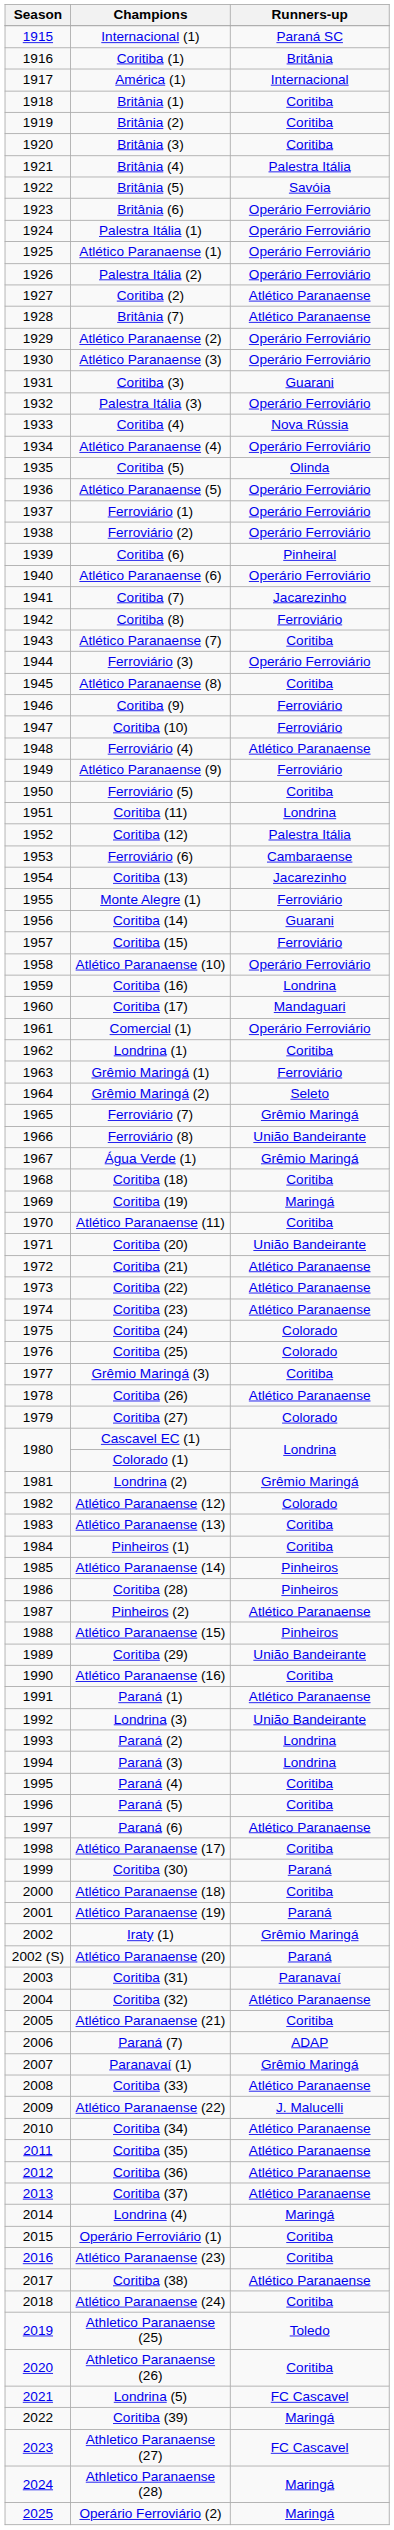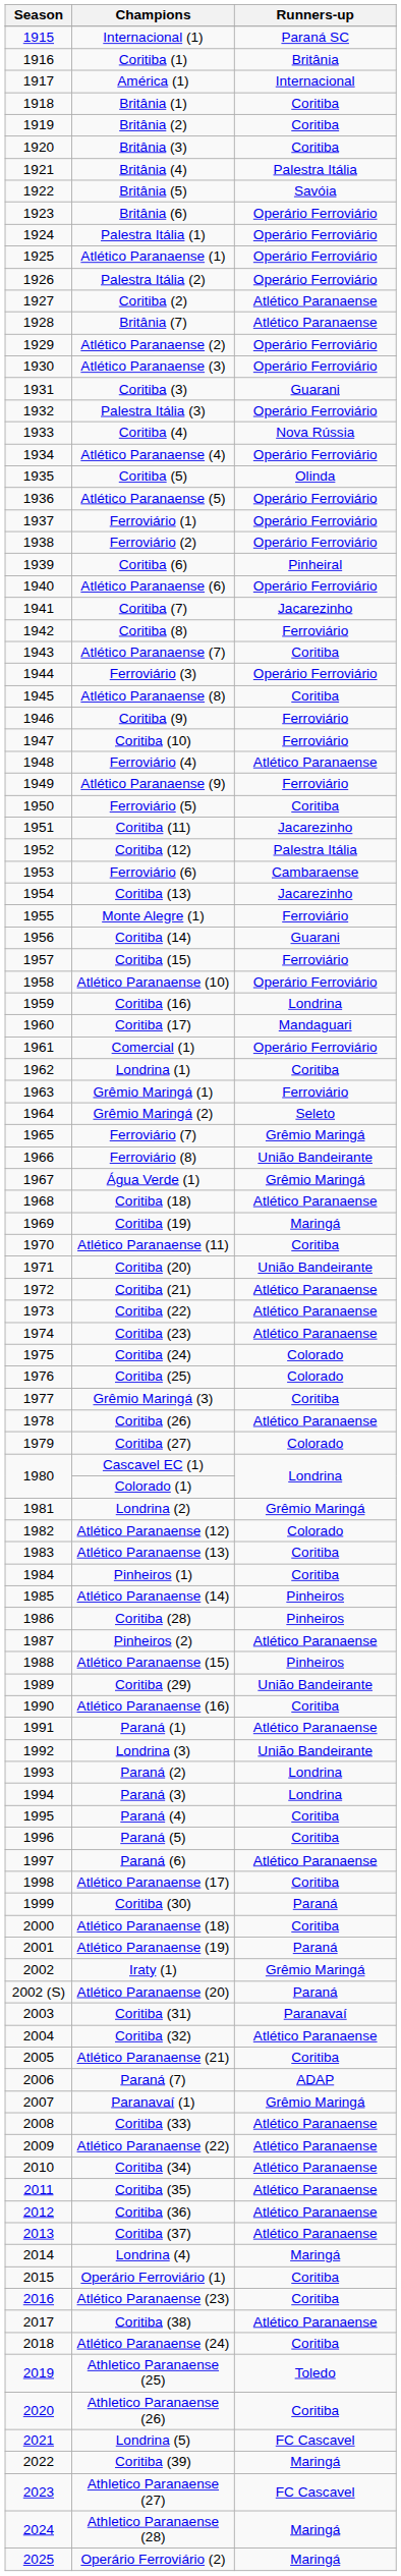 <table class="wikitable" style="text-align:center; margin-left:1em;">
 <tr>
 <th style="width:70px">Season</th>
 <th style="width:180px">Champions</th>
 <th style="width:180px">Runners-up</th>
 </tr>
 <tr>
 </tr>
 <tr>
 <td><a href='#'>1915</a></td>
 <td><a href='#'>Internacional</a> (1)</td>
 <td><a href='#'>Paraná SC</a></td>
 </tr>
 <tr>
 <td>1916</td>
 <td><a href='#'>Coritiba</a> (1)</td>
 <td><a href='#'>Britânia</a></td>
 </tr>
 <tr>
 <td>1917</td>
 <td><a href='#'>América</a> (1)</td>
 <td><a href='#'>Internacional</a></td>
 </tr>
 <tr>
 <td>1918</td>
 <td><a href='#'>Britânia</a> (1)</td>
 <td><a href='#'>Coritiba</a></td>
 </tr>
 <tr>
 <td>1919</td>
 <td><a href='#'>Britânia</a> (2)</td>
 <td><a href='#'>Coritiba</a></td>
 </tr>
 <tr>
 <td>1920</td>
 <td><a href='#'>Britânia</a> (3)</td>
 <td><a href='#'>Coritiba</a></td>
 </tr>
 <tr>
 <td>1921</td>
 <td><a href='#'>Britânia</a> (4)</td>
 <td><a href='#'>Palestra Itália</a></td>
 </tr>
 <tr>
 <td>1922</td>
 <td><a href='#'>Britânia</a> (5)</td>
 <td><a href='#'>Savóia</a></td>
 </tr>
 <tr>
 <td>1923</td>
 <td><a href='#'>Britânia</a> (6)</td>
 <td><a href='#'>Operário Ferroviário</a></td>
 </tr>
 <tr>
 <td>1924</td>
 <td><a href='#'>Palestra Itália</a> (1)</td>
 <td><a href='#'>Operário Ferroviário</a></td>
 </tr>
 <tr>
 <td>1925</td>
 <td><a href='#'>Atlético Paranaense</a> (1)</td>
 <td><a href='#'>Operário Ferroviário</a></td>
 </tr>
 <tr>
 <td>1926</td>
 <td><a href='#'>Palestra Itália</a> (2)</td>
 <td><a href='#'>Operário Ferroviário</a></td>
 </tr>
 <tr>
 <td>1927</td>
 <td><a href='#'>Coritiba</a> (2)</td>
 <td><a href='#'>Atlético Paranaense</a></td>
 </tr>
 <tr>
 <td>1928</td>
 <td><a href='#'>Britânia</a> (7)</td>
 <td><a href='#'>Atlético Paranaense</a></td>
 </tr>
 <tr>
 <td>1929</td>
 <td><a href='#'>Atlético Paranaense</a> (2)</td>
 <td><a href='#'>Operário Ferroviário</a></td>
 </tr>
 <tr>
 <td>1930</td>
 <td><a href='#'>Atlético Paranaense</a> (3)</td>
 <td><a href='#'>Operário Ferroviário</a></td>
 </tr>
 <tr>
 <td>1931</td>
 <td><a href='#'>Coritiba</a> (3)</td>
 <td><a href='#'>Guarani</a></td>
 </tr>
 <tr>
 <td>1932</td>
 <td><a href='#'>Palestra Itália</a> (3)</td>
 <td><a href='#'>Operário Ferroviário</a></td>
 </tr>
 <tr>
 <td>1933</td>
 <td><a href='#'>Coritiba</a> (4)</td>
 <td><a href='#'>Nova Rússia</a></td>
 </tr>
 <tr>
 <td>1934</td>
 <td><a href='#'>Atlético Paranaense</a> (4)</td>
 <td><a href='#'>Operário Ferroviário</a></td>
 </tr>
 <tr>
 <td>1935</td>
 <td><a href='#'>Coritiba</a> (5)</td>
 <td><a href='#'>Olinda</a></td>
 </tr>
 <tr>
 <td>1936</td>
 <td><a href='#'>Atlético Paranaense</a> (5)</td>
 <td><a href='#'>Operário Ferroviário</a></td>
 </tr>
 <tr>
 <td>1937</td>
 <td><a href='#'>Ferroviário</a> (1)</td>
 <td><a href='#'>Operário Ferroviário</a></td>
 </tr>
 <tr>
 <td>1938</td>
 <td><a href='#'>Ferroviário</a> (2)</td>
 <td><a href='#'>Operário Ferroviário</a></td>
 </tr>
 <tr>
 <td>1939</td>
 <td><a href='#'>Coritiba</a> (6)</td>
 <td><a href='#'>Pinheiral</a></td>
 </tr>
 <tr>
 <td>1940</td>
 <td><a href='#'>Atlético Paranaense</a> (6)</td>
 <td><a href='#'>Operário Ferroviário</a></td>
 </tr>
 <tr>
 <td>1941</td>
 <td><a href='#'>Coritiba</a> (7)</td>
 <td><a href='#'>Jacarezinho</a></td>
 </tr>
 <tr>
 <td>1942</td>
 <td><a href='#'>Coritiba</a> (8)</td>
 <td><a href='#'>Ferroviário</a></td>
 </tr>
 <tr>
 <td>1943</td>
 <td><a href='#'>Atlético Paranaense</a> (7)</td>
 <td><a href='#'>Coritiba</a></td>
 </tr>
 <tr>
 <td>1944</td>
 <td><a href='#'>Ferroviário</a> (3)</td>
 <td><a href='#'>Operário Ferroviário</a></td>
 </tr>
 <tr>
 <td>1945</td>
 <td><a href='#'>Atlético Paranaense</a> (8)</td>
 <td><a href='#'>Coritiba</a></td>
 </tr>
 <tr>
 <td>1946</td>
 <td><a href='#'>Coritiba</a> (9)</td>
 <td><a href='#'>Ferroviário</a></td>
 </tr>
 <tr>
 <td>1947</td>
 <td><a href='#'>Coritiba</a> (10)</td>
 <td><a href='#'>Ferroviário</a></td>
 </tr>
 <tr>
 <td>1948</td>
 <td><a href='#'>Ferroviário</a> (4)</td>
 <td><a href='#'>Atlético Paranaense</a></td>
 </tr>
 <tr>
 <td>1949</td>
 <td><a href='#'>Atlético Paranaense</a> (9)</td>
 <td><a href='#'>Ferroviário</a></td>
 </tr>
 <tr>
 <td>1950</td>
 <td><a href='#'>Ferroviário</a> (5)</td>
 <td><a href='#'>Coritiba</a></td>
 </tr>
 <tr>
 <td>1951</td>
 <td><a href='#'>Coritiba</a> (11)</td>
-<td><a href='#'>Londrina</a></td>
+<td><a href='#'>Jacarezinho</a></td>
 </tr>
 <tr>
 <td>1952</td>
 <td><a href='#'>Coritiba</a> (12)</td>
 <td><a href='#'>Palestra Itália</a></td>
 </tr>
 <tr>
 <td>1953</td>
 <td><a href='#'>Ferroviário</a> (6)</td>
 <td><a href='#'>Cambaraense</a></td>
 </tr>
 <tr>
 <td>1954</td>
 <td><a href='#'>Coritiba</a> (13)</td>
 <td><a href='#'>Jacarezinho</a></td>
 </tr>
 <tr>
 <td>1955</td>
 <td><a href='#'>Monte Alegre</a> (1)</td>
 <td><a href='#'>Ferroviário</a></td>
 </tr>
 <tr>
 <td>1956</td>
 <td><a href='#'>Coritiba</a> (14)</td>
 <td><a href='#'>Guarani</a></td>
 </tr>
 <tr>
 <td>1957</td>
 <td><a href='#'>Coritiba</a> (15)</td>
 <td><a href='#'>Ferroviário</a></td>
 </tr>
 <tr>
 <td>1958</td>
 <td><a href='#'>Atlético Paranaense</a> (10)</td>
 <td><a href='#'>Operário Ferroviário</a></td>
 </tr>
 <tr>
 <td>1959</td>
 <td><a href='#'>Coritiba</a> (16)</td>
 <td><a href='#'>Londrina</a></td>
 </tr>
 <tr>
 <td>1960</td>
 <td><a href='#'>Coritiba</a> (17)</td>
 <td><a href='#'>Mandaguari</a></td>
 </tr>
 <tr>
 <td>1961</td>
 <td><a href='#'>Comercial</a> (1)</td>
 <td><a href='#'>Operário Ferroviário</a></td>
 </tr>
 <tr>
 <td>1962</td>
 <td><a href='#'>Londrina</a> (1)</td>
 <td><a href='#'>Coritiba</a></td>
 </tr>
 <tr>
 <td>1963</td>
 <td><a href='#'>Grêmio Maringá</a> (1)</td>
 <td><a href='#'>Ferroviário</a></td>
 </tr>
 <tr>
 <td>1964</td>
 <td><a href='#'>Grêmio Maringá</a> (2)</td>
 <td><a href='#'>Seleto</a></td>
 </tr>
 <tr>
 <td>1965</td>
 <td><a href='#'>Ferroviário</a> (7)</td>
 <td><a href='#'>Grêmio Maringá</a></td>
 </tr>
 <tr>
 <td>1966</td>
 <td><a href='#'>Ferroviário</a> (8)</td>
 <td><a href='#'>União Bandeirante</a></td>
 </tr>
 <tr>
 <td>1967</td>
 <td><a href='#'>Água Verde</a> (1)</td>
 <td><a href='#'>Grêmio Maringá</a></td>
 </tr>
 <tr>
 <td>1968</td>
 <td><a href='#'>Coritiba</a> (18)</td>
-<td><a href='#'>Coritiba</a></td>
+<td><a href='#'>Atlético Paranaense</a></td>
 </tr>
 <tr>
 <td>1969</td>
 <td><a href='#'>Coritiba</a> (19)</td>
 <td><a href='#'>Maringá</a></td>
 </tr>
 <tr>
 <td>1970</td>
 <td><a href='#'>Atlético Paranaense</a> (11)</td>
 <td><a href='#'>Coritiba</a></td>
 </tr>
 <tr>
 <td>1971</td>
 <td><a href='#'>Coritiba</a> (20)</td>
 <td><a href='#'>União Bandeirante</a></td>
 </tr>
 <tr>
 <td>1972</td>
 <td><a href='#'>Coritiba</a> (21)</td>
 <td><a href='#'>Atlético Paranaense</a></td>
 </tr>
 <tr>
 <td>1973</td>
 <td><a href='#'>Coritiba</a> (22)</td>
 <td><a href='#'>Atlético Paranaense</a></td>
 </tr>
 <tr>
 <td>1974</td>
 <td><a href='#'>Coritiba</a> (23)</td>
 <td><a href='#'>Atlético Paranaense</a></td>
 </tr>
 <tr>
 <td>1975</td>
 <td><a href='#'>Coritiba</a> (24)</td>
 <td><a href='#'>Colorado</a></td>
 </tr>
 <tr>
 <td>1976</td>
 <td><a href='#'>Coritiba</a> (25)</td>
 <td><a href='#'>Colorado</a></td>
 </tr>
 <tr>
 <td>1977</td>
 <td><a href='#'>Grêmio Maringá</a> (3)</td>
 <td><a href='#'>Coritiba</a></td>
 </tr>
 <tr>
 <td>1978</td>
 <td><a href='#'>Coritiba</a> (26)</td>
 <td><a href='#'>Atlético Paranaense</a></td>
 </tr>
 <tr>
 <td>1979</td>
 <td><a href='#'>Coritiba</a> (27)</td>
 <td><a href='#'>Colorado</a></td>
 </tr>
 <tr>
 <td rowspan="2">1980</td>
 <td><a href='#'>Cascavel EC</a> (1)</td>
 <td rowspan="2"><a href='#'>Londrina</a></td>
 </tr>
 <tr>
 <td><a href='#'>Colorado</a> (1)</td>
 </tr>
 <tr>
 <td>1981</td>
 <td><a href='#'>Londrina</a> (2)</td>
 <td><a href='#'>Grêmio Maringá</a></td>
 </tr>
 <tr>
 <td>1982</td>
 <td><a href='#'>Atlético Paranaense</a> (12)</td>
 <td><a href='#'>Colorado</a></td>
 </tr>
 <tr>
 <td>1983</td>
 <td><a href='#'>Atlético Paranaense</a> (13)</td>
 <td><a href='#'>Coritiba</a></td>
 </tr>
 <tr>
 <td>1984</td>
 <td><a href='#'>Pinheiros</a> (1)</td>
 <td><a href='#'>Coritiba</a></td>
 </tr>
 <tr>
 <td>1985</td>
 <td><a href='#'>Atlético Paranaense</a> (14)</td>
 <td><a href='#'>Pinheiros</a></td>
 </tr>
 <tr>
 <td>1986</td>
 <td><a href='#'>Coritiba</a> (28)</td>
 <td><a href='#'>Pinheiros</a></td>
 </tr>
 <tr>
 <td>1987</td>
 <td><a href='#'>Pinheiros</a> (2)</td>
 <td><a href='#'>Atlético Paranaense</a></td>
 </tr>
 <tr>
 <td>1988</td>
 <td><a href='#'>Atlético Paranaense</a> (15)</td>
 <td><a href='#'>Pinheiros</a></td>
 </tr>
 <tr>
 <td>1989</td>
 <td><a href='#'>Coritiba</a> (29)</td>
 <td><a href='#'>União Bandeirante</a></td>
 </tr>
 <tr>
 <td>1990</td>
 <td><a href='#'>Atlético Paranaense</a> (16)</td>
 <td><a href='#'>Coritiba</a></td>
 </tr>
 <tr>
 <td>1991</td>
 <td><a href='#'>Paraná</a> (1)</td>
 <td><a href='#'>Atlético Paranaense</a></td>
 </tr>
 <tr>
 <td>1992</td>
 <td><a href='#'>Londrina</a> (3)</td>
 <td><a href='#'>União Bandeirante</a></td>
 </tr>
 <tr>
 <td>1993</td>
 <td><a href='#'>Paraná</a> (2)</td>
 <td><a href='#'>Londrina</a></td>
 </tr>
 <tr>
 <td>1994</td>
 <td><a href='#'>Paraná</a> (3)</td>
 <td><a href='#'>Londrina</a></td>
 </tr>
 <tr>
 <td>1995</td>
 <td><a href='#'>Paraná</a> (4)</td>
 <td><a href='#'>Coritiba</a></td>
 </tr>
 <tr>
 <td>1996</td>
 <td><a href='#'>Paraná</a> (5)</td>
 <td><a href='#'>Coritiba</a></td>
 </tr>
 <tr>
 <td>1997</td>
 <td><a href='#'>Paraná</a> (6)</td>
 <td><a href='#'>Atlético Paranaense</a></td>
 </tr>
 <tr>
 <td>1998</td>
 <td><a href='#'>Atlético Paranaense</a> (17)</td>
 <td><a href='#'>Coritiba</a></td>
 </tr>
 <tr>
 <td>1999</td>
 <td><a href='#'>Coritiba</a> (30)</td>
 <td><a href='#'>Paraná</a></td>
 </tr>
 <tr>
 <td>2000</td>
 <td><a href='#'>Atlético Paranaense</a> (18)</td>
 <td><a href='#'>Coritiba</a></td>
 </tr>
 <tr>
 <td>2001</td>
 <td><a href='#'>Atlético Paranaense</a> (19)</td>
 <td><a href='#'>Paraná</a></td>
 </tr>
 <tr>
 <td>2002</td>
 <td><a href='#'>Iraty</a> (1)</td>
 <td><a href='#'>Grêmio Maringá</a></td>
 </tr>
 <tr>
 <td>2002 (S)</td>
 <td><a href='#'>Atlético Paranaense</a> (20)</td>
 <td><a href='#'>Paraná</a></td>
 </tr>
 <tr>
 <td>2003</td>
 <td><a href='#'>Coritiba</a> (31)</td>
 <td><a href='#'>Paranavaí</a></td>
 </tr>
 <tr>
 <td>2004</td>
 <td><a href='#'>Coritiba</a> (32)</td>
 <td><a href='#'>Atlético Paranaense</a></td>
 </tr>
 <tr>
 <td>2005</td>
 <td><a href='#'>Atlético Paranaense</a> (21)</td>
 <td><a href='#'>Coritiba</a></td>
 </tr>
 <tr>
 <td>2006</td>
 <td><a href='#'>Paraná</a> (7)</td>
 <td><a href='#'>ADAP</a></td>
 </tr>
 <tr>
 <td>2007</td>
 <td><a href='#'>Paranavaí</a> (1)</td>
 <td><a href='#'>Grêmio Maringá</a></td>
 </tr>
 <tr>
 <td>2008</td>
 <td><a href='#'>Coritiba</a> (33)</td>
 <td><a href='#'>Atlético Paranaense</a></td>
 </tr>
 <tr>
 <td>2009</td>
 <td><a href='#'>Atlético Paranaense</a> (22)</td>
-<td><a href='#'>J. Malucelli</a></td>
+<td><a href='#'>Atlético Paranaense</a></td>
 </tr>
 <tr>
 <td>2010</td>
 <td><a href='#'>Coritiba</a> (34)</td>
 <td><a href='#'>Atlético Paranaense</a></td>
 </tr>
 <tr>
 <td><a href='#'>2011</a></td>
 <td><a href='#'>Coritiba</a> (35)</td>
 <td><a href='#'>Atlético Paranaense</a></td>
 </tr>
 <tr>
 <td><a href='#'>2012</a></td>
 <td><a href='#'>Coritiba</a> (36)</td>
 <td><a href='#'>Atlético Paranaense</a></td>
 </tr>
 <tr>
 <td><a href='#'>2013</a></td>
 <td><a href='#'>Coritiba</a> (37)</td>
 <td><a href='#'>Atlético Paranaense</a></td>
 </tr>
 <tr>
 <td>2014</td>
 <td><a href='#'>Londrina</a> (4)</td>
 <td><a href='#'>Maringá</a></td>
 </tr>
 <tr>
 <td>2015</td>
 <td><a href='#'>Operário Ferroviário</a> (1)</td>
 <td><a href='#'>Coritiba</a></td>
 </tr>
 <tr>
 <td><a href='#'>2016</a></td>
 <td><a href='#'>Atlético Paranaense</a> (23)</td>
 <td><a href='#'>Coritiba</a></td>
 </tr>
 <tr>
 <td>2017</td>
 <td><a href='#'>Coritiba</a> (38)</td>
 <td><a href='#'>Atlético Paranaense</a></td>
 </tr>
 <tr>
 <td>2018</td>
 <td><a href='#'>Atlético Paranaense</a> (24)</td>
 <td><a href='#'>Coritiba</a></td>
 </tr>
 <tr>
 <td><a href='#'>2019</a></td>
 <td><a href='#'>Athletico Paranaense</a> (25)</td>
 <td><a href='#'>Toledo</a></td>
 </tr>
 <tr>
 <td><a href='#'>2020</a></td>
 <td><a href='#'>Athletico Paranaense</a> (26)</td>
 <td><a href='#'>Coritiba</a></td>
 </tr>
 <tr>
 <td><a href='#'>2021</a></td>
 <td><a href='#'>Londrina</a> (5)</td>
 <td><a href='#'>FC Cascavel</a></td>
 </tr>
 <tr>
 <td>2022</td>
 <td><a href='#'>Coritiba</a> (39)</td>
 <td><a href='#'>Maringá</a></td>
 </tr>
 <tr>
 <td><a href='#'>2023</a></td>
 <td><a href='#'>Athletico Paranaense</a> (27)</td>
 <td><a href='#'>FC Cascavel</a></td>
 </tr>
 <tr>
 <td><a href='#'>2024</a></td>
 <td><a href='#'>Athletico Paranaense</a> (28)</td>
 <td><a href='#'>Maringá</a></td>
 </tr>
 <tr>
 <td><a href='#'>2025</a></td>
 <td><a href='#'>Operário Ferroviário</a> (2)</td>
 <td><a href='#'>Maringá</a></td>
 </tr>
 </table>
